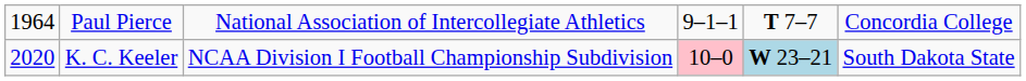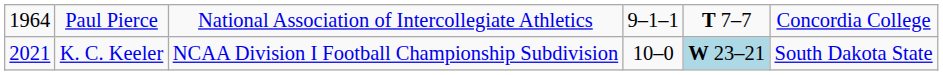 <table class="wikitable" style="text-align:center">
 <tr>
 <td>1964</td>
 <td><a href='#'>Paul Pierce</a></td>
 <td><a href='#'>National Association of Intercollegiate Athletics</a></td>
 <td>9–1–1</td>
 <td><strong>T</strong> 7–7</td>
 <td><a href='#'>Concordia College</a></td>
 </tr>
 <tr>
-<td><a href='#'>2020</a></td>
+<td><a href='#'>2021</a></td>
 <td><a href='#'>K. C. Keeler</a></td>
 <td><a href='#'>NCAA Division I Football Championship Subdivision</a></td>
-<td style="background: pink;">10–0</td>
+<td>10–0</td>
 <td style="background: lightblue;"><strong>W</strong> 23–21</td>
 <td><a href='#'>South Dakota State</a></td>
 </tr>
 </table>
